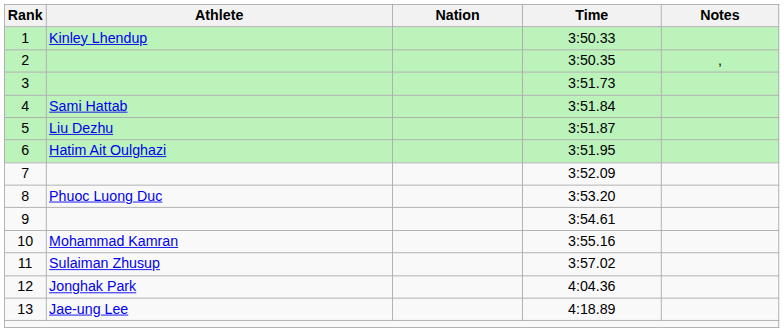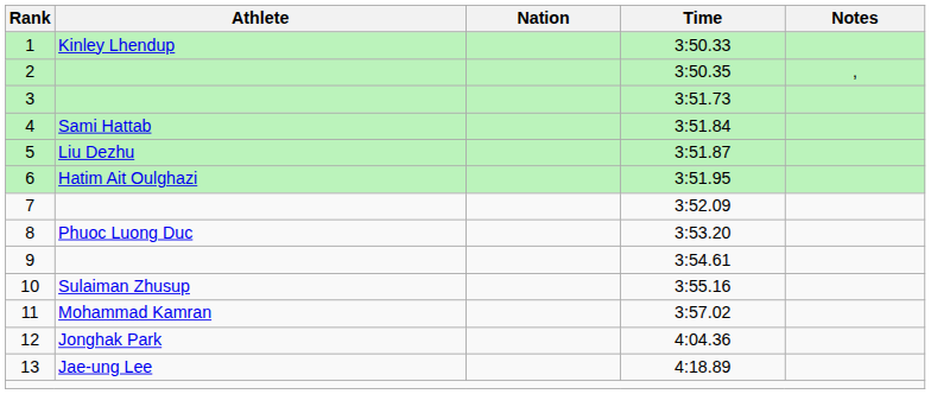 <table class="wikitable sortable" style="text-align:center;width: 55%;">
 <tr>
 <th scope="col" style="width: 10px;">Rank</th>
 <th scope="col">Athlete</th>
 <th scope="col">Nation</th>
 <th scope="col">Time</th>
 <th scope="col">Notes</th>
 </tr>
 <tr bgcolor=bbf3bb>
 <td>1</td>
 <td align="left"><a href='#'>Kinley Lhendup</a></td>
 <td align="left"></td>
 <td>3:50.33</td>
 <td></td>
 </tr>
 <tr bgcolor=bbf3bb>
 <td>2</td>
 <td align="left"></td>
 <td align="left"></td>
 <td>3:50.35</td>
 <td>, </td>
 </tr>
 <tr bgcolor=bbf3bb>
 <td>3</td>
 <td align="left"></td>
 <td align="left"></td>
 <td>3:51.73</td>
 <td></td>
 </tr>
 <tr bgcolor=bbf3bb>
 <td>4</td>
 <td align="left"><a href='#'>Sami Hattab</a></td>
 <td align="left"></td>
 <td>3:51.84</td>
 <td></td>
 </tr>
 <tr bgcolor=bbf3bb>
 <td>5</td>
 <td align="left"><a href='#'>Liu Dezhu</a></td>
 <td align="left"></td>
 <td>3:51.87</td>
 <td></td>
 </tr>
 <tr bgcolor=bbf3bb>
 <td>6</td>
 <td align="left"><a href='#'>Hatim Ait Oulghazi</a></td>
 <td align="left"></td>
 <td>3:51.95</td>
 <td></td>
 </tr>
 <tr>
 <td>7</td>
 <td align="left"></td>
 <td align="left"></td>
 <td>3:52.09</td>
 <td></td>
 </tr>
 <tr>
 <td>8</td>
 <td align="left"><a href='#'>Phuoc Luong Duc</a></td>
 <td align="left"></td>
 <td>3:53.20</td>
 <td></td>
 </tr>
 <tr>
 <td>9</td>
 <td align="left"></td>
 <td align="left"></td>
 <td>3:54.61</td>
 <td></td>
 </tr>
 <tr>
 <td>10</td>
-<td align="left"><a href='#'>Mohammad Kamran</a></td>
+<td align=left><a href='#'>Sulaiman Zhusup</a></td>
 <td align=left></td>
 <td>3:55.16</td>
 <td></td>
 </tr>
 <tr>
 <td>11</td>
-<td align=left><a href='#'>Sulaiman Zhusup</a></td>
+<td align="left"><a href='#'>Mohammad Kamran</a></td>
 <td align="left"></td>
 <td>3:57.02</td>
 <td></td>
 </tr>
 <tr>
 <td>12</td>
 <td align="left"><a href='#'>Jonghak Park</a></td>
 <td align="left"></td>
 <td>4:04.36</td>
 <td></td>
 </tr>
 <tr>
 <td>13</td>
 <td align="left"><a href='#'>Jae-ung Lee</a></td>
 <td align="left"></td>
 <td>4:18.89</td>
 <td></td>
 </tr>
 <tr class="sortbottom">
 <td colspan="5"></td>
 </tr>
 </table>
